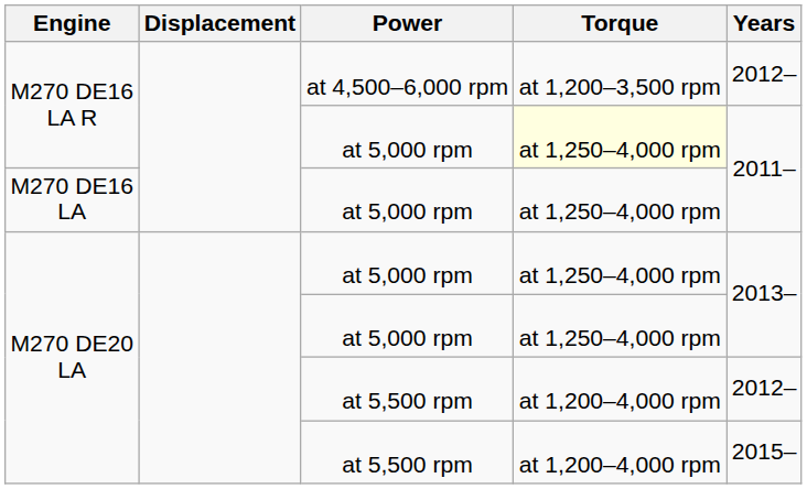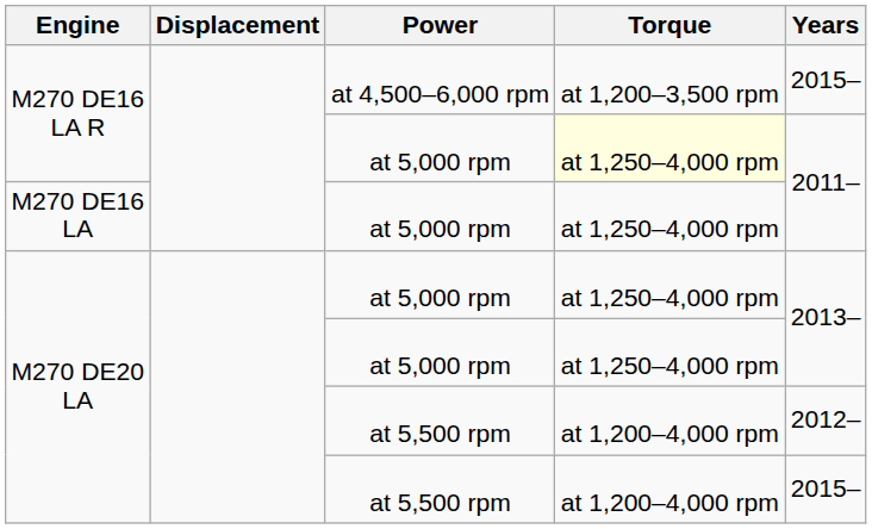 <table class="wikitable sortable" style="text-align: center;">
 <tr>
 <th>Engine</th>
 <th>Displacement</th>
 <th>Power</th>
 <th>Torque</th>
 <th>Years</th>
 </tr>
 <tr>
 <td rowspan="2">M270 DE16 <br> LA R</td>
 <td rowspan="3"></td>
 <td> <br> at 4,500–6,000 rpm</td>
 <td> <br> at 1,200–3,500 rpm</td>
-<td>2012–</td>
+<td>2015–</td>
 </tr>
 <tr>
 <td> <br> at 5,000 rpm</td>
 <td style="background: lightyellow;"> <br> at 1,250–4,000 rpm</td>
 <td rowspan="2">2011–</td>
 </tr>
 <tr>
 <td>M270 DE16 <br> LA</td>
 <td> <br> at 5,000 rpm</td>
 <td> <br> at 1,250–4,000 rpm</td>
 </tr>
 <tr>
 <td rowspan="4">M270 DE20 <br> LA</td>
 <td rowspan="4"></td>
 <td> <br> at 5,000 rpm</td>
 <td> <br> at 1,250–4,000 rpm</td>
 <td rowspan="2">2013–</td>
 </tr>
 <tr>
 <td> <br> at 5,000 rpm</td>
 <td> <br> at 1,250–4,000 rpm</td>
 </tr>
 <tr>
 <td> <br> at 5,500 rpm</td>
 <td> <br> at 1,200–4,000 rpm</td>
 <td>2012–</td>
 </tr>
 <tr>
 <td> <br> at 5,500 rpm</td>
 <td> <br> at 1,200–4,000 rpm</td>
 <td>2015–</td>
 </tr>
 </table>
